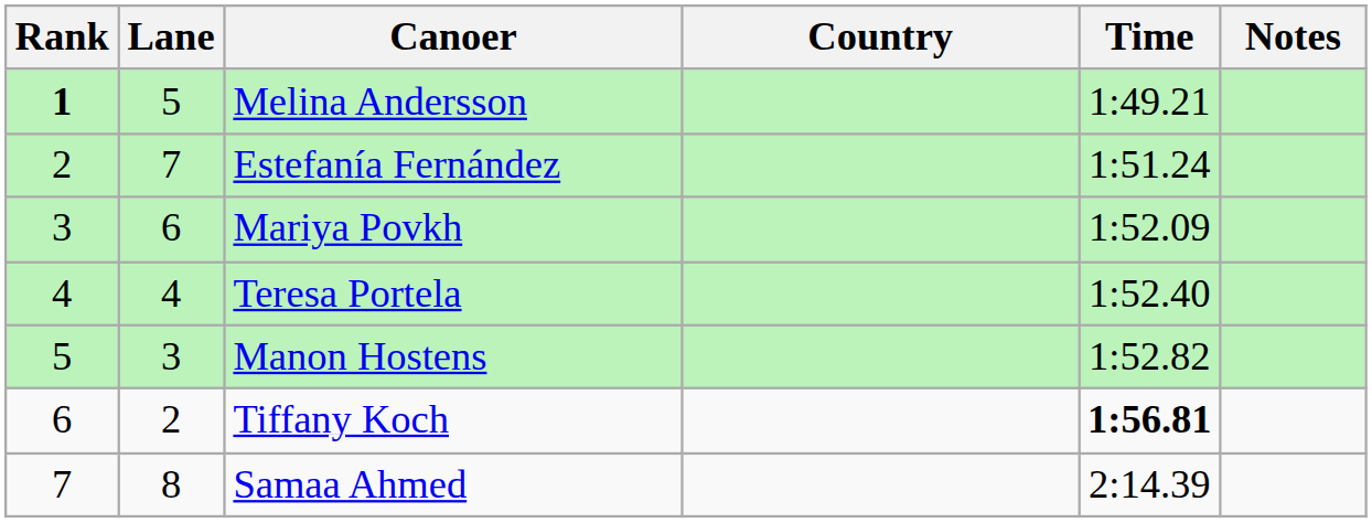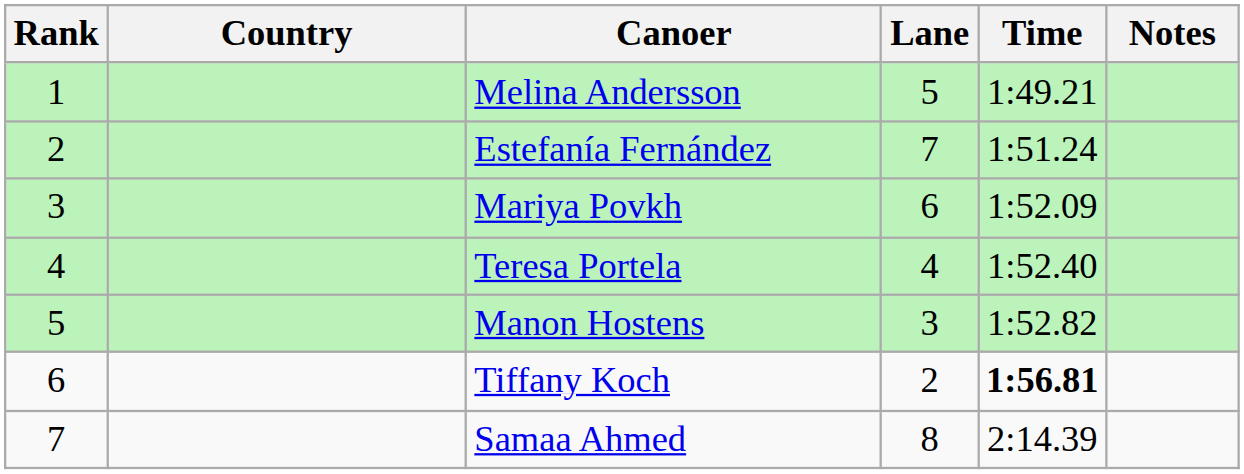 <table class="wikitable" style="text-align:center;">
 <tr>
 <th width=30>Rank</th>
+<th width=150>Country</th>
+<th width=175>Canoer</th>
 <th width=30>Lane</th>
-<th width=175>Canoer</th>
-<th width=150>Country</th>
 <th width=30>Time</th>
 <th width=50>Notes</th>
 </tr>
 <tr bgcolor="#bbf3bb">
-<td><strong>1</strong></td>
+<td>1</td>
+<td align=left></td>
+<td align=left><a href='#'>Melina Andersson</a></td>
 <td>5</td>
-<td align=left><a href='#'>Melina Andersson</a></td>
-<td align=left></td>
 <td>1:49.21</td>
 <td></td>
 </tr>
 <tr bgcolor="#bbf3bb">
 <td>2</td>
+<td align=left></td>
+<td align=left><a href='#'>Estefanía Fernández</a></td>
 <td>7</td>
-<td align=left><a href='#'>Estefanía Fernández</a></td>
-<td align=left></td>
 <td>1:51.24</td>
 <td></td>
 </tr>
 <tr bgcolor="#bbf3bb">
 <td>3</td>
+<td align=left></td>
+<td align=left><a href='#'>Mariya Povkh</a></td>
 <td>6</td>
-<td align=left><a href='#'>Mariya Povkh</a></td>
-<td align=left></td>
 <td>1:52.09</td>
 <td></td>
 </tr>
 <tr bgcolor="#bbf3bb">
 <td>4</td>
+<td align=left></td>
+<td align=left><a href='#'>Teresa Portela</a></td>
 <td>4</td>
-<td align=left><a href='#'>Teresa Portela</a></td>
-<td align=left></td>
 <td>1:52.40</td>
 <td></td>
 </tr>
 <tr bgcolor="#bbf3bb">
 <td>5</td>
+<td align=left></td>
+<td align=left><a href='#'>Manon Hostens</a></td>
 <td>3</td>
-<td align=left><a href='#'>Manon Hostens</a></td>
-<td align=left></td>
 <td>1:52.82</td>
 <td></td>
 </tr>
 <tr>
 <td>6</td>
+<td align=left></td>
+<td align=left><a href='#'>Tiffany Koch</a></td>
 <td>2</td>
-<td align=left><a href='#'>Tiffany Koch</a></td>
-<td align=left></td>
 <td><strong>1:56.81</strong></td>
 <td></td>
 </tr>
 <tr>
 <td>7</td>
+<td align=left></td>
+<td align=left><a href='#'>Samaa Ahmed</a></td>
 <td>8</td>
-<td align=left><a href='#'>Samaa Ahmed</a></td>
-<td align=left></td>
 <td>2:14.39</td>
 <td></td>
 </tr>
 </table>
